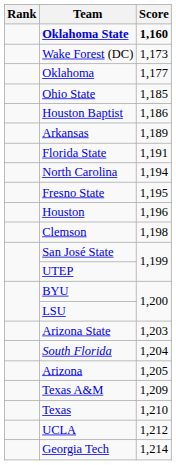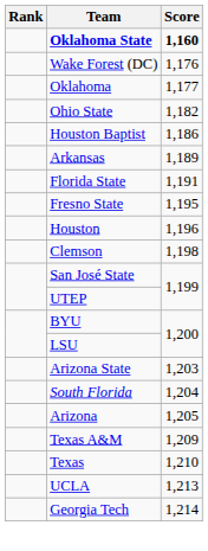 <table class="wikitable sortable" style="text-align:center">
 <tr>
 <th dat-sort-type=number>Rank</th>
 <th>Team</th>
 <th>Score</th>
 </tr>
 <tr>
 <td></td>
 <td align=left><strong><a href='#'>Oklahoma State</a></strong></td>
 <td><strong>1,160</strong></td>
 </tr>
 <tr>
 <td></td>
 <td align=left><a href='#'>Wake Forest</a> (DC)</td>
-<td>1,173</td>
+<td>1,176</td>
 </tr>
 <tr>
 <td></td>
 <td align=left><a href='#'>Oklahoma</a></td>
 <td>1,177</td>
 </tr>
 <tr>
 <td></td>
 <td align=left><a href='#'>Ohio State</a></td>
-<td>1,185</td>
+<td>1,182</td>
 </tr>
 <tr>
 <td></td>
 <td align=left><a href='#'>Houston Baptist</a></td>
 <td>1,186</td>
 </tr>
 <tr>
 <td></td>
 <td align=left><a href='#'>Arkansas</a></td>
 <td>1,189</td>
 </tr>
 <tr>
 <td></td>
 <td align=left><a href='#'>Florida State</a></td>
 <td>1,191</td>
-</tr>
-<tr>
-<td></td>
-<td align=left><a href='#'>North Carolina</a></td>
-<td>1,194</td>
 </tr>
 <tr>
 <td></td>
 <td align=left><a href='#'>Fresno State</a></td>
 <td>1,195</td>
 </tr>
 <tr>
 <td></td>
 <td align=left><a href='#'>Houston</a></td>
 <td>1,196</td>
 </tr>
 <tr>
 <td></td>
 <td align=left><a href='#'>Clemson</a></td>
 <td>1,198</td>
 </tr>
 <tr>
 <td rowspan=2></td>
 <td align=left><a href='#'>San José State</a></td>
 <td rowspan=2>1,199</td>
 </tr>
 <tr>
 <td align=left><a href='#'>UTEP</a></td>
 </tr>
 <tr>
 <td rowspan=2></td>
 <td align=left><a href='#'>BYU</a></td>
 <td rowspan=2>1,200</td>
 </tr>
 <tr>
 <td align=left><a href='#'>LSU</a></td>
 </tr>
 <tr>
 <td></td>
 <td align=left><a href='#'>Arizona State</a></td>
 <td>1,203</td>
 </tr>
 <tr>
 <td></td>
 <td align=left><em><a href='#'>South Florida</a></em></td>
 <td>1,204</td>
 </tr>
 <tr>
 <td></td>
 <td align=left><a href='#'>Arizona</a></td>
 <td>1,205</td>
 </tr>
 <tr>
 <td></td>
 <td align=left><a href='#'>Texas A&M</a></td>
 <td>1,209</td>
 </tr>
 <tr>
 <td></td>
 <td align=left><a href='#'>Texas</a></td>
 <td>1,210</td>
 </tr>
 <tr>
 <td></td>
 <td align=left><a href='#'>UCLA</a></td>
-<td>1,212</td>
+<td>1,213</td>
 </tr>
 <tr>
 <td></td>
 <td align=left><a href='#'>Georgia Tech</a></td>
 <td>1,214</td>
 </tr>
 </table>
